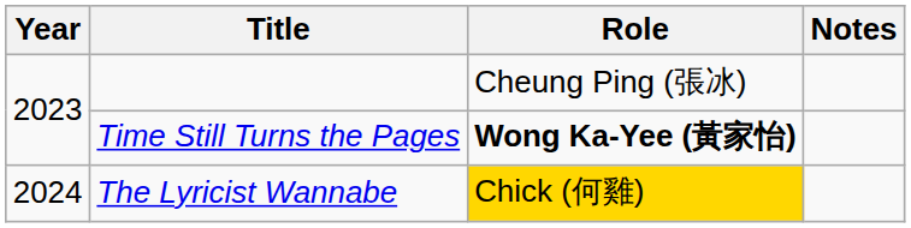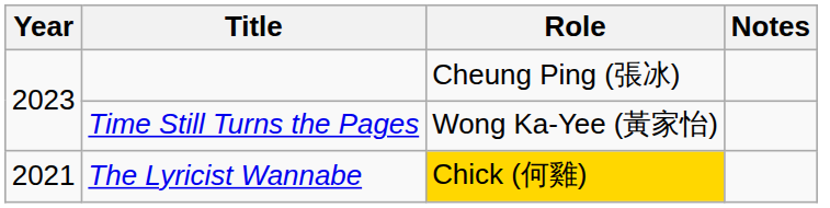 <table class="wikitable">
 <tr>
 <th>Year</th>
 <th>Title</th>
 <th>Role</th>
 <th>Notes</th>
 </tr>
 <tr>
 <td rowspan="2">2023</td>
 <td><em></em></td>
 <td>Cheung Ping (張冰)</td>
 <td></td>
 </tr>
 <tr>
 <td><em><a href='#'>Time Still Turns the Pages</a></em></td>
-<td><strong>Wong Ka-Yee (黃家怡)</strong></td>
+<td>Wong Ka-Yee (黃家怡)</td>
 <td></td>
 </tr>
 <tr>
-<td>2024</td>
+<td>2021</td>
 <td><em><a href='#'>The Lyricist Wannabe</a></em></td>
 <td style="background: gold;">Chick (何雞)</td>
 <td></td>
 </tr>
 </table>
